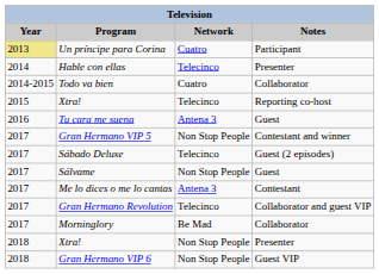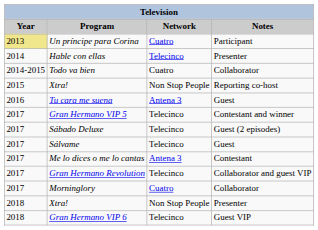 <table class="wikitable" style="font-size: 90%;">
 <tr>
 <th colspan=4 style="background:#B0C4DE;">Television</th>
 </tr>
 <tr>
 <th style="background: #CCCCCC;">Year</th>
 <th style="background: #CCCCCC;">Program</th>
 <th style="background: #CCCCCC;">Network</th>
 <th style="background: #CCCCCC;">Notes</th>
 </tr>
 <tr>
 <td style="background: khaki;">2013</td>
 <td><em>Un príncipe para Corina</em></td>
 <td><a href='#'>Cuatro</a></td>
 <td>Participant</td>
 </tr>
 <tr>
 <td>2014</td>
 <td><em>Hable con ellas</em></td>
 <td><a href='#'>Telecinco</a></td>
 <td>Presenter</td>
 </tr>
 <tr>
 <td>2014-2015</td>
 <td><em>Todo va bien</em></td>
 <td>Cuatro</td>
 <td>Collaborator</td>
 </tr>
 <tr>
 <td>2015</td>
 <td><em>Xtra!</em></td>
-<td>Telecinco</td>
+<td>Non Stop People</td>
 <td>Reporting co-host</td>
 </tr>
 <tr>
 <td>2016</td>
 <td><em><a href='#'>Tu cara me suena</a></em></td>
 <td><a href='#'>Antena 3</a></td>
 <td>Guest</td>
 </tr>
 <tr>
 <td>2017</td>
 <td><em><a href='#'>Gran Hermano VIP 5</a></em></td>
-<td>Non Stop People</td>
+<td>Telecinco</td>
 <td>Contestant and winner</td>
 </tr>
 <tr>
 <td>2017</td>
 <td><em>Sábado Deluxe</em></td>
 <td>Telecinco</td>
 <td>Guest (2 episodes)</td>
 </tr>
 <tr>
 <td>2017</td>
 <td><em>Sálvame</em></td>
-<td>Non Stop People</td>
+<td>Telecinco</td>
 <td>Guest</td>
 </tr>
 <tr>
 <td>2017</td>
 <td><em>Me lo dices o me lo cantas</em></td>
 <td><a href='#'>Antena 3</a></td>
 <td>Contestant</td>
 </tr>
 <tr>
 <td>2017</td>
 <td><em><a href='#'>Gran Hermano Revolution</a></em></td>
 <td>Telecinco</td>
 <td>Collaborator and guest VIP</td>
 </tr>
 <tr>
 <td>2017</td>
 <td><em>Morninglory</em></td>
-<td>Be Mad</td>
+<td><a href='#'>Cuatro</a></td>
 <td>Collaborator</td>
 </tr>
 <tr>
 <td>2018</td>
 <td><em>Xtra!</em></td>
 <td>Non Stop People</td>
 <td>Presenter</td>
 </tr>
 <tr>
 <td>2018</td>
 <td><em><a href='#'>Gran Hermano VIP 6</a></em></td>
-<td>Non Stop People</td>
+<td>Telecinco</td>
 <td>Guest VIP</td>
 </tr>
 </table>
